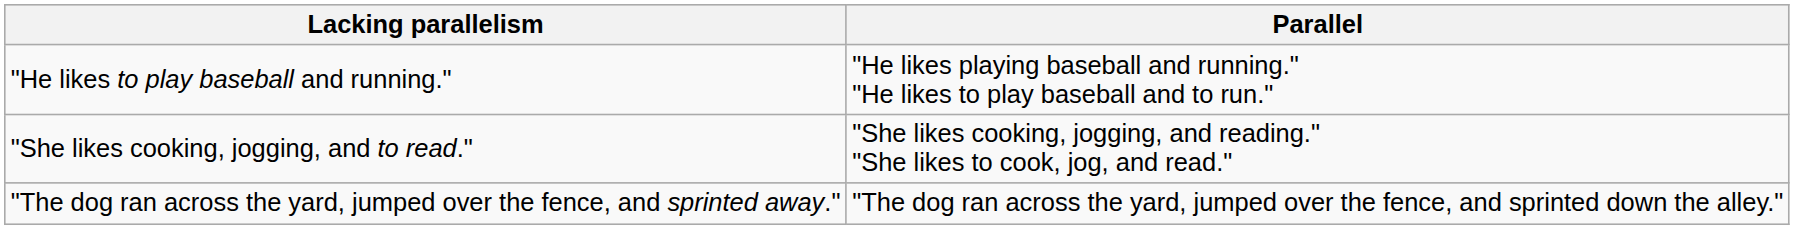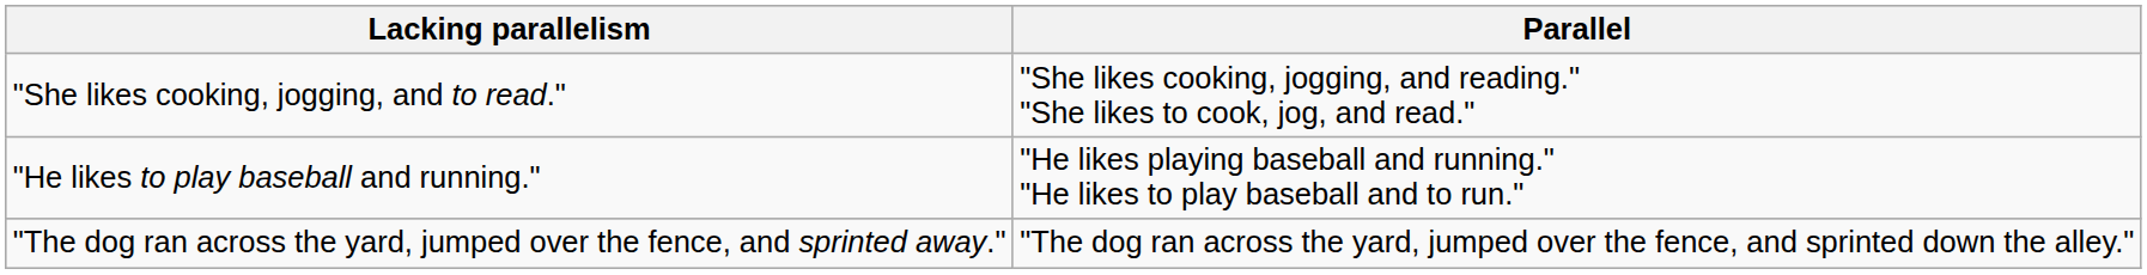 <table class="wikitable">
 <tr>
 <th>Lacking parallelism</th>
 <th>Parallel</th>
 </tr>
 <tr>
+<td>"She likes cooking, jogging, and <em>to read</em>."</td>
+<td>"She likes cooking, jogging, and reading."<br>"She likes to cook, jog, and read."</td>
+</tr>
+<tr>
 <td>"He likes <em>to play baseball</em> and running."</td>
 <td>"He likes playing baseball and running."<br>"He likes to play baseball and to run."</td>
-</tr>
-<tr>
-<td>"She likes cooking, jogging, and <em>to read</em>."</td>
-<td>"She likes cooking, jogging, and reading."<br>"She likes to cook, jog, and read."</td>
 </tr>
 <tr>
 <td>"The dog ran across the yard, jumped over the fence, and <em>sprinted away</em>."</td>
 <td>"The dog ran across the yard, jumped over the fence, and sprinted down the alley."</td>
 </tr>
 </table>
